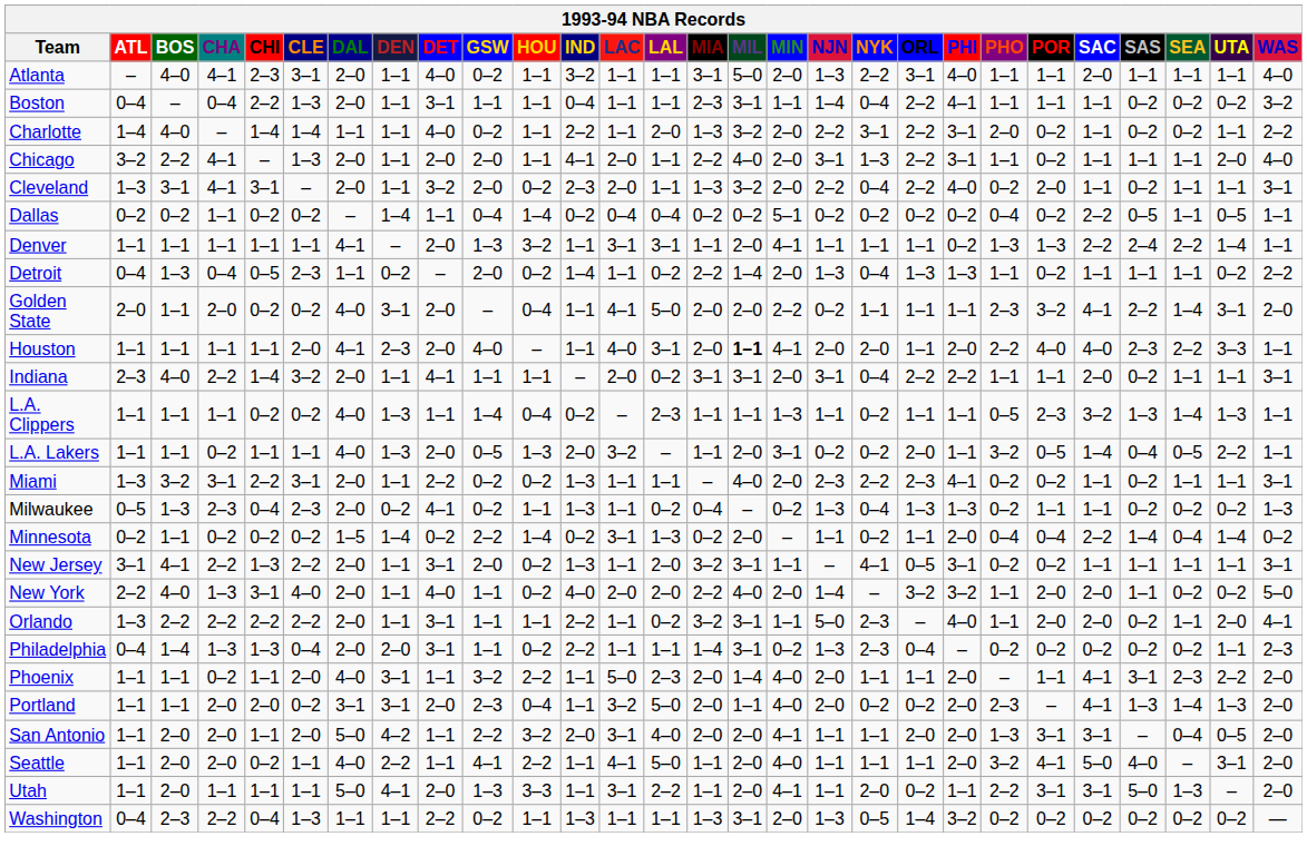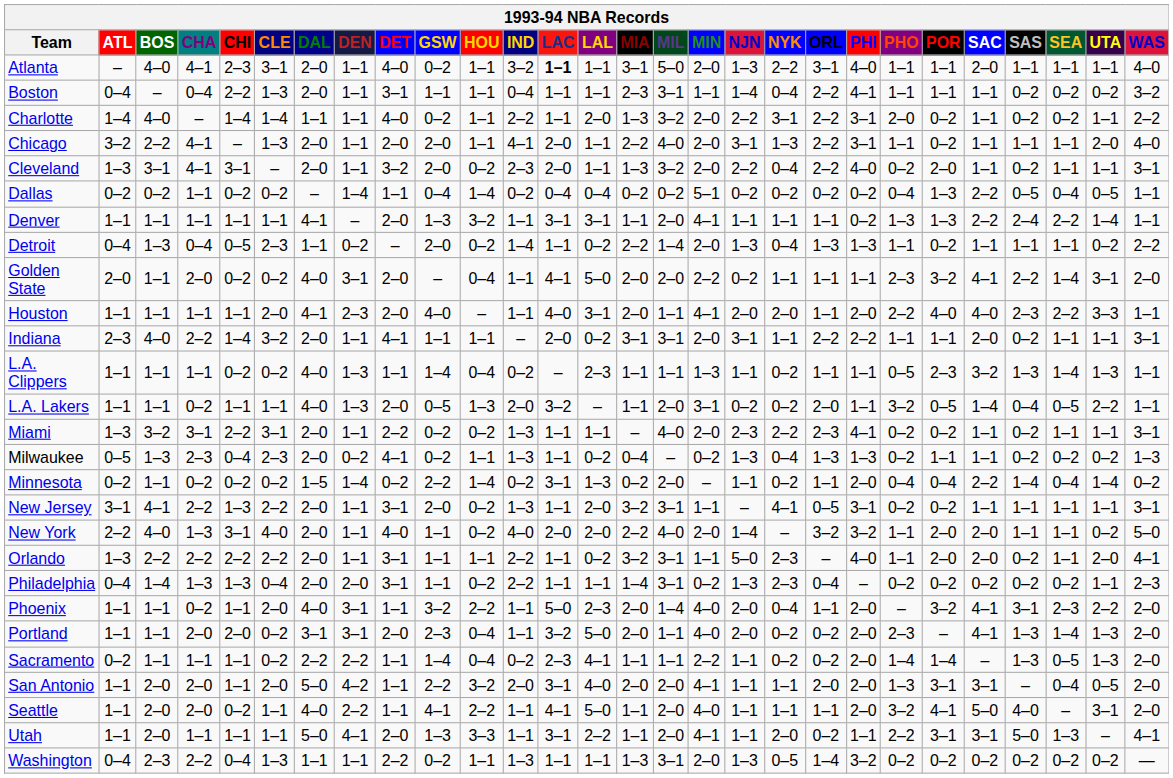 <table class="wikitable" style="font-size:95%; text-align:center;">
 <tr>
 <th colspan=28>1993-94 NBA Records</th>
 </tr>
 <tr>
 <th width=100>Team</th>
 <th style="background:#FF0000;color:#FFFFFF;width=35">ATL</th>
 <th style="background:#006400;color:#FFFFFF;width=35">BOS</th>
 <th style="background:#008080;color:#800080;width=35">CHA</th>
 <th style="background:#FF0000;color:#000000;width=35">CHI</th>
 <th style="background:#000080;color:#FF8C00;width=35">CLE</th>
 <th style="background:#00008B;color:#008000;width=35">DAL</th>
 <th style="background:#141A44;color:#BC2224;width=35">DEN</th>
 <th style="background:#0000FF;color:#FF0000;width=35">DET</th>
 <th style="background:#0000FF;color:#FFD700;width=35">GSW</th>
 <th style="background:#FF0000;color:#FFD700;width=35">HOU</th>
 <th style="background:#000080;color:#FFD700;width=35">IND</th>
 <th style="background:#F9160D;color:#1A2E8B;width=35">LAC</th>
 <th style="background:#800080;color:#FFD700;width=35">LAL</th>
 <th style="background:#000000;color:#8B0000;width=35">MIA</th>
 <th style="background:#00471B;color:#5C378A;width=35">MIL</th>
 <th style="background:#0000FF;color:#228B22;width=35">MIN</th>
 <th style="background:#DC143C;color:#0000CD;width=35">NJN</th>
 <th style="background:#0000FF;color:#FF8C00;width=35">NYK</th>
 <th style="background:#0000FF;color:#000000;width=35">ORL</th>
 <th style="background:#FF0000;color:#0000FF;width=35">PHI</th>
 <th style="background:#800080;color:#FF4500;width=35">PHO</th>
 <th style="background:#000000;color:#FF0000;width=35">POR</th>
 <th style="background:#0000FF;color:#FFFFFF;width=35">SAC</th>
 <th style="background:#000000;color:#C0C0C0;width=35">SAS</th>
 <th style="background:#005831;color:#FFC322;width=35">SEA</th>
 <th style="background:#36004A;color:#FFFF00;width=35">UTA</th>
 <th style="background:#DC143C;color:#0000CD;width=35">WAS</th>
 </tr>
 <tr>
 <td style="text-align:left;"><a href='#'>Atlanta</a></td>
 <td>–</td>
 <td>4–0</td>
 <td>4–1</td>
 <td>2–3</td>
 <td>3–1</td>
 <td>2–0</td>
 <td>1–1</td>
 <td>4–0</td>
 <td>0–2</td>
 <td>1–1</td>
 <td>3–2</td>
-<td>1–1</td>
+<td><strong>1–1</strong></td>
 <td>1–1</td>
 <td>3–1</td>
 <td>5–0</td>
 <td>2–0</td>
 <td>1–3</td>
 <td>2–2</td>
 <td>3–1</td>
 <td>4–0</td>
 <td>1–1</td>
 <td>1–1</td>
 <td>2–0</td>
 <td>1–1</td>
 <td>1–1</td>
 <td>1–1</td>
 <td>4–0</td>
 </tr>
 <tr>
 <td style="text-align:left;"><a href='#'>Boston</a></td>
 <td>0–4</td>
 <td>–</td>
 <td>0–4</td>
 <td>2–2</td>
 <td>1–3</td>
 <td>2–0</td>
 <td>1–1</td>
 <td>3–1</td>
 <td>1–1</td>
 <td>1–1</td>
 <td>0–4</td>
 <td>1–1</td>
 <td>1–1</td>
 <td>2–3</td>
 <td>3–1</td>
 <td>1–1</td>
 <td>1–4</td>
 <td>0–4</td>
 <td>2–2</td>
 <td>4–1</td>
 <td>1–1</td>
 <td>1–1</td>
 <td>1–1</td>
 <td>0–2</td>
 <td>0–2</td>
 <td>0–2</td>
 <td>3–2</td>
 </tr>
 <tr>
 <td style="text-align:left;"><a href='#'>Charlotte</a></td>
 <td>1–4</td>
 <td>4–0</td>
 <td>–</td>
 <td>1–4</td>
 <td>1–4</td>
 <td>1–1</td>
 <td>1–1</td>
 <td>4–0</td>
 <td>0–2</td>
 <td>1–1</td>
 <td>2–2</td>
 <td>1–1</td>
 <td>2–0</td>
 <td>1–3</td>
 <td>3–2</td>
 <td>2–0</td>
 <td>2–2</td>
 <td>3–1</td>
 <td>2–2</td>
 <td>3–1</td>
 <td>2–0</td>
 <td>0–2</td>
 <td>1–1</td>
 <td>0–2</td>
 <td>0–2</td>
 <td>1–1</td>
 <td>2–2</td>
 </tr>
 <tr>
 <td style="text-align:left;"><a href='#'>Chicago</a></td>
 <td>3–2</td>
 <td>2–2</td>
 <td>4–1</td>
 <td>–</td>
 <td>1–3</td>
 <td>2–0</td>
 <td>1–1</td>
 <td>2–0</td>
 <td>2–0</td>
 <td>1–1</td>
 <td>4–1</td>
 <td>2–0</td>
 <td>1–1</td>
 <td>2–2</td>
 <td>4–0</td>
 <td>2–0</td>
 <td>3–1</td>
 <td>1–3</td>
 <td>2–2</td>
 <td>3–1</td>
 <td>1–1</td>
 <td>0–2</td>
 <td>1–1</td>
 <td>1–1</td>
 <td>1–1</td>
 <td>2–0</td>
 <td>4–0</td>
 </tr>
 <tr>
 <td style="text-align:left;"><a href='#'>Cleveland</a></td>
 <td>1–3</td>
 <td>3–1</td>
 <td>4–1</td>
 <td>3–1</td>
 <td>–</td>
 <td>2–0</td>
 <td>1–1</td>
 <td>3–2</td>
 <td>2–0</td>
 <td>0–2</td>
 <td>2–3</td>
 <td>2–0</td>
 <td>1–1</td>
 <td>1–3</td>
 <td>3–2</td>
 <td>2–0</td>
 <td>2–2</td>
 <td>0–4</td>
 <td>2–2</td>
 <td>4–0</td>
 <td>0–2</td>
 <td>2–0</td>
 <td>1–1</td>
 <td>0–2</td>
 <td>1–1</td>
 <td>1–1</td>
 <td>3–1</td>
 </tr>
 <tr>
 <td style="text-align:left;"><a href='#'>Dallas</a></td>
 <td>0–2</td>
 <td>0–2</td>
 <td>1–1</td>
 <td>0–2</td>
 <td>0–2</td>
 <td>–</td>
 <td>1–4</td>
 <td>1–1</td>
 <td>0–4</td>
 <td>1–4</td>
 <td>0–2</td>
 <td>0–4</td>
 <td>0–4</td>
 <td>0–2</td>
 <td>0–2</td>
 <td>5–1</td>
 <td>0–2</td>
 <td>0–2</td>
 <td>0–2</td>
 <td>0–2</td>
 <td>0–4</td>
-<td>0–2</td>
+<td>1–3</td>
 <td>2–2</td>
 <td>0–5</td>
-<td>1–1</td>
+<td>0–4</td>
 <td>0–5</td>
 <td>1–1</td>
 </tr>
 <tr>
 <td style="text-align:left;"><a href='#'>Denver</a></td>
 <td>1–1</td>
 <td>1–1</td>
 <td>1–1</td>
 <td>1–1</td>
 <td>1–1</td>
 <td>4–1</td>
 <td>–</td>
 <td>2–0</td>
 <td>1–3</td>
 <td>3–2</td>
 <td>1–1</td>
 <td>3–1</td>
 <td>3–1</td>
 <td>1–1</td>
 <td>2–0</td>
 <td>4–1</td>
 <td>1–1</td>
 <td>1–1</td>
 <td>1–1</td>
 <td>0–2</td>
 <td>1–3</td>
 <td>1–3</td>
 <td>2–2</td>
 <td>2–4</td>
 <td>2–2</td>
 <td>1–4</td>
 <td>1–1</td>
 </tr>
 <tr>
 <td style="text-align:left;"><a href='#'>Detroit</a></td>
 <td>0–4</td>
 <td>1–3</td>
 <td>0–4</td>
 <td>0–5</td>
 <td>2–3</td>
 <td>1–1</td>
 <td>0–2</td>
 <td>–</td>
 <td>2–0</td>
 <td>0–2</td>
 <td>1–4</td>
 <td>1–1</td>
 <td>0–2</td>
 <td>2–2</td>
 <td>1–4</td>
 <td>2–0</td>
 <td>1–3</td>
 <td>0–4</td>
 <td>1–3</td>
 <td>1–3</td>
 <td>1–1</td>
 <td>0–2</td>
 <td>1–1</td>
 <td>1–1</td>
 <td>1–1</td>
 <td>0–2</td>
 <td>2–2</td>
 </tr>
 <tr>
 <td style="text-align:left;"><a href='#'>Golden State</a></td>
 <td>2–0</td>
 <td>1–1</td>
 <td>2–0</td>
 <td>0–2</td>
 <td>0–2</td>
 <td>4–0</td>
 <td>3–1</td>
 <td>2–0</td>
 <td>–</td>
 <td>0–4</td>
 <td>1–1</td>
 <td>4–1</td>
 <td>5–0</td>
 <td>2–0</td>
 <td>2–0</td>
 <td>2–2</td>
 <td>0–2</td>
 <td>1–1</td>
 <td>1–1</td>
 <td>1–1</td>
 <td>2–3</td>
 <td>3–2</td>
 <td>4–1</td>
 <td>2–2</td>
 <td>1–4</td>
 <td>3–1</td>
 <td>2–0</td>
 </tr>
 <tr>
 <td style="text-align:left;"><a href='#'>Houston</a></td>
 <td>1–1</td>
 <td>1–1</td>
 <td>1–1</td>
 <td>1–1</td>
 <td>2–0</td>
 <td>4–1</td>
 <td>2–3</td>
 <td>2–0</td>
 <td>4–0</td>
 <td>–</td>
 <td>1–1</td>
 <td>4–0</td>
 <td>3–1</td>
 <td>2–0</td>
-<td><strong>1–1</strong></td>
+<td>1–1</td>
 <td>4–1</td>
 <td>2–0</td>
 <td>2–0</td>
 <td>1–1</td>
 <td>2–0</td>
 <td>2–2</td>
 <td>4–0</td>
 <td>4–0</td>
 <td>2–3</td>
 <td>2–2</td>
 <td>3–3</td>
 <td>1–1</td>
 </tr>
 <tr>
 <td style="text-align:left;"><a href='#'>Indiana</a></td>
 <td>2–3</td>
 <td>4–0</td>
 <td>2–2</td>
 <td>1–4</td>
 <td>3–2</td>
 <td>2–0</td>
 <td>1–1</td>
 <td>4–1</td>
 <td>1–1</td>
 <td>1–1</td>
 <td>–</td>
 <td>2–0</td>
 <td>0–2</td>
 <td>3–1</td>
 <td>3–1</td>
 <td>2–0</td>
 <td>3–1</td>
-<td>0–4</td>
+<td>1–1</td>
 <td>2–2</td>
 <td>2–2</td>
 <td>1–1</td>
 <td>1–1</td>
 <td>2–0</td>
 <td>0–2</td>
 <td>1–1</td>
 <td>1–1</td>
 <td>3–1</td>
 </tr>
 <tr>
 <td style="text-align:left;"><a href='#'>L.A. Clippers</a></td>
 <td>1–1</td>
 <td>1–1</td>
 <td>1–1</td>
 <td>0–2</td>
 <td>0–2</td>
 <td>4–0</td>
 <td>1–3</td>
 <td>1–1</td>
 <td>1–4</td>
 <td>0–4</td>
 <td>0–2</td>
 <td>–</td>
 <td>2–3</td>
 <td>1–1</td>
 <td>1–1</td>
 <td>1–3</td>
 <td>1–1</td>
 <td>0–2</td>
 <td>1–1</td>
 <td>1–1</td>
 <td>0–5</td>
 <td>2–3</td>
 <td>3–2</td>
 <td>1–3</td>
 <td>1–4</td>
 <td>1–3</td>
 <td>1–1</td>
 </tr>
 <tr>
 <td style="text-align:left;"><a href='#'>L.A. Lakers</a></td>
 <td>1–1</td>
 <td>1–1</td>
 <td>0–2</td>
 <td>1–1</td>
 <td>1–1</td>
 <td>4–0</td>
 <td>1–3</td>
 <td>2–0</td>
 <td>0–5</td>
 <td>1–3</td>
 <td>2–0</td>
 <td>3–2</td>
 <td>–</td>
 <td>1–1</td>
 <td>2–0</td>
 <td>3–1</td>
 <td>0–2</td>
 <td>0–2</td>
 <td>2–0</td>
 <td>1–1</td>
 <td>3–2</td>
 <td>0–5</td>
 <td>1–4</td>
 <td>0–4</td>
 <td>0–5</td>
 <td>2–2</td>
 <td>1–1</td>
 </tr>
 <tr>
 <td style="text-align:left;"><a href='#'>Miami</a></td>
 <td>1–3</td>
 <td>3–2</td>
 <td>3–1</td>
 <td>2–2</td>
 <td>3–1</td>
 <td>2–0</td>
 <td>1–1</td>
 <td>2–2</td>
 <td>0–2</td>
 <td>0–2</td>
 <td>1–3</td>
 <td>1–1</td>
 <td>1–1</td>
 <td>–</td>
 <td>4–0</td>
 <td>2–0</td>
 <td>2–3</td>
 <td>2–2</td>
 <td>2–3</td>
 <td>4–1</td>
 <td>0–2</td>
 <td>0–2</td>
 <td>1–1</td>
 <td>0–2</td>
 <td>1–1</td>
 <td>1–1</td>
 <td>3–1</td>
 </tr>
 <tr>
 <td style="text-align:left;">Milwaukee</td>
 <td>0–5</td>
 <td>1–3</td>
 <td>2–3</td>
 <td>0–4</td>
 <td>2–3</td>
 <td>2–0</td>
 <td>0–2</td>
 <td>4–1</td>
 <td>0–2</td>
 <td>1–1</td>
 <td>1–3</td>
 <td>1–1</td>
 <td>0–2</td>
 <td>0–4</td>
 <td>–</td>
 <td>0–2</td>
 <td>1–3</td>
 <td>0–4</td>
 <td>1–3</td>
 <td>1–3</td>
 <td>0–2</td>
 <td>1–1</td>
 <td>1–1</td>
 <td>0–2</td>
 <td>0–2</td>
 <td>0–2</td>
 <td>1–3</td>
 </tr>
 <tr>
 <td style="text-align:left;"><a href='#'>Minnesota</a></td>
 <td>0–2</td>
 <td>1–1</td>
 <td>0–2</td>
 <td>0–2</td>
 <td>0–2</td>
 <td>1–5</td>
 <td>1–4</td>
 <td>0–2</td>
 <td>2–2</td>
 <td>1–4</td>
 <td>0–2</td>
 <td>3–1</td>
 <td>1–3</td>
 <td>0–2</td>
 <td>2–0</td>
 <td>–</td>
 <td>1–1</td>
 <td>0–2</td>
 <td>1–1</td>
 <td>2–0</td>
 <td>0–4</td>
 <td>0–4</td>
 <td>2–2</td>
 <td>1–4</td>
 <td>0–4</td>
 <td>1–4</td>
 <td>0–2</td>
 </tr>
 <tr>
 <td style="text-align:left;"><a href='#'>New Jersey</a></td>
 <td>3–1</td>
 <td>4–1</td>
 <td>2–2</td>
 <td>1–3</td>
 <td>2–2</td>
 <td>2–0</td>
 <td>1–1</td>
 <td>3–1</td>
 <td>2–0</td>
 <td>0–2</td>
 <td>1–3</td>
 <td>1–1</td>
 <td>2–0</td>
 <td>3–2</td>
 <td>3–1</td>
 <td>1–1</td>
 <td>–</td>
 <td>4–1</td>
 <td>0–5</td>
 <td>3–1</td>
 <td>0–2</td>
 <td>0–2</td>
 <td>1–1</td>
 <td>1–1</td>
 <td>1–1</td>
 <td>1–1</td>
 <td>3–1</td>
 </tr>
 <tr>
 <td style="text-align:left;"><a href='#'>New York</a></td>
 <td>2–2</td>
 <td>4–0</td>
 <td>1–3</td>
 <td>3–1</td>
 <td>4–0</td>
 <td>2–0</td>
 <td>1–1</td>
 <td>4–0</td>
 <td>1–1</td>
 <td>0–2</td>
 <td>4–0</td>
 <td>2–0</td>
 <td>2–0</td>
 <td>2–2</td>
 <td>4–0</td>
 <td>2–0</td>
 <td>1–4</td>
 <td>–</td>
 <td>3–2</td>
 <td>3–2</td>
 <td>1–1</td>
 <td>2–0</td>
 <td>2–0</td>
 <td>1–1</td>
-<td>0–2</td>
+<td>1–1</td>
 <td>0–2</td>
 <td>5–0</td>
 </tr>
 <tr>
 <td style="text-align:left;"><a href='#'>Orlando</a></td>
 <td>1–3</td>
 <td>2–2</td>
 <td>2–2</td>
 <td>2–2</td>
 <td>2–2</td>
 <td>2–0</td>
 <td>1–1</td>
 <td>3–1</td>
 <td>1–1</td>
 <td>1–1</td>
 <td>2–2</td>
 <td>1–1</td>
 <td>0–2</td>
 <td>3–2</td>
 <td>3–1</td>
 <td>1–1</td>
 <td>5–0</td>
 <td>2–3</td>
 <td>–</td>
 <td>4–0</td>
 <td>1–1</td>
 <td>2–0</td>
 <td>2–0</td>
 <td>0–2</td>
 <td>1–1</td>
 <td>2–0</td>
 <td>4–1</td>
 </tr>
 <tr>
 <td style="text-align:left;"><a href='#'>Philadelphia</a></td>
 <td>0–4</td>
 <td>1–4</td>
 <td>1–3</td>
 <td>1–3</td>
 <td>0–4</td>
 <td>2–0</td>
 <td>2–0</td>
 <td>3–1</td>
 <td>1–1</td>
 <td>0–2</td>
 <td>2–2</td>
 <td>1–1</td>
 <td>1–1</td>
 <td>1–4</td>
 <td>3–1</td>
 <td>0–2</td>
 <td>1–3</td>
 <td>2–3</td>
 <td>0–4</td>
 <td>–</td>
 <td>0–2</td>
 <td>0–2</td>
 <td>0–2</td>
 <td>0–2</td>
 <td>0–2</td>
 <td>1–1</td>
 <td>2–3</td>
 </tr>
 <tr>
 <td style="text-align:left;"><a href='#'>Phoenix</a></td>
 <td>1–1</td>
 <td>1–1</td>
 <td>0–2</td>
 <td>1–1</td>
 <td>2–0</td>
 <td>4–0</td>
 <td>3–1</td>
 <td>1–1</td>
 <td>3–2</td>
 <td>2–2</td>
 <td>1–1</td>
 <td>5–0</td>
 <td>2–3</td>
 <td>2–0</td>
 <td>1–4</td>
 <td>4–0</td>
 <td>2–0</td>
-<td>1–1</td>
+<td>0–4</td>
 <td>1–1</td>
 <td>2–0</td>
 <td>–</td>
-<td>1–1</td>
+<td>3–2</td>
 <td>4–1</td>
 <td>3–1</td>
 <td>2–3</td>
 <td>2–2</td>
 <td>2–0</td>
 </tr>
 <tr>
 <td style="text-align:left;"><a href='#'>Portland</a></td>
 <td>1–1</td>
 <td>1–1</td>
 <td>2–0</td>
 <td>2–0</td>
 <td>0–2</td>
 <td>3–1</td>
 <td>3–1</td>
 <td>2–0</td>
 <td>2–3</td>
 <td>0–4</td>
 <td>1–1</td>
 <td>3–2</td>
 <td>5–0</td>
 <td>2–0</td>
 <td>1–1</td>
 <td>4–0</td>
 <td>2–0</td>
 <td>0–2</td>
 <td>0–2</td>
 <td>2–0</td>
 <td>2–3</td>
 <td>–</td>
 <td>4–1</td>
 <td>1–3</td>
 <td>1–4</td>
+<td>1–3</td>
+<td>2–0</td>
+</tr>
+<tr>
+<td style="text-align:left;"><a href='#'>Sacramento</a></td>
+<td>0–2</td>
+<td>1–1</td>
+<td>1–1</td>
+<td>1–1</td>
+<td>0–2</td>
+<td>2–2</td>
+<td>2–2</td>
+<td>1–1</td>
+<td>1–4</td>
+<td>0–4</td>
+<td>0–2</td>
+<td>2–3</td>
+<td>4–1</td>
+<td>1–1</td>
+<td>1–1</td>
+<td>2–2</td>
+<td>1–1</td>
+<td>0–2</td>
+<td>0–2</td>
+<td>2–0</td>
+<td>1–4</td>
+<td>1–4</td>
+<td>–</td>
+<td>1–3</td>
+<td>0–5</td>
 <td>1–3</td>
 <td>2–0</td>
 </tr>
 <tr>
 <td style="text-align:left;"><a href='#'>San Antonio</a></td>
 <td>1–1</td>
 <td>2–0</td>
 <td>2–0</td>
 <td>1–1</td>
 <td>2–0</td>
 <td>5–0</td>
 <td>4–2</td>
 <td>1–1</td>
 <td>2–2</td>
 <td>3–2</td>
 <td>2–0</td>
 <td>3–1</td>
 <td>4–0</td>
 <td>2–0</td>
 <td>2–0</td>
 <td>4–1</td>
 <td>1–1</td>
 <td>1–1</td>
 <td>2–0</td>
 <td>2–0</td>
 <td>1–3</td>
 <td>3–1</td>
 <td>3–1</td>
 <td>–</td>
 <td>0–4</td>
 <td>0–5</td>
 <td>2–0</td>
 </tr>
 <tr>
 <td style="text-align:left;"><a href='#'>Seattle</a></td>
 <td>1–1</td>
 <td>2–0</td>
 <td>2–0</td>
 <td>0–2</td>
 <td>1–1</td>
 <td>4–0</td>
 <td>2–2</td>
 <td>1–1</td>
 <td>4–1</td>
 <td>2–2</td>
 <td>1–1</td>
 <td>4–1</td>
 <td>5–0</td>
 <td>1–1</td>
 <td>2–0</td>
 <td>4–0</td>
 <td>1–1</td>
 <td>1–1</td>
 <td>1–1</td>
 <td>2–0</td>
 <td>3–2</td>
 <td>4–1</td>
 <td>5–0</td>
 <td>4–0</td>
 <td>–</td>
 <td>3–1</td>
 <td>2–0</td>
 </tr>
 <tr>
 <td style="text-align:left;"><a href='#'>Utah</a></td>
 <td>1–1</td>
 <td>2–0</td>
 <td>1–1</td>
 <td>1–1</td>
 <td>1–1</td>
 <td>5–0</td>
 <td>4–1</td>
 <td>2–0</td>
 <td>1–3</td>
 <td>3–3</td>
 <td>1–1</td>
 <td>3–1</td>
 <td>2–2</td>
 <td>1–1</td>
 <td>2–0</td>
 <td>4–1</td>
 <td>1–1</td>
 <td>2–0</td>
 <td>0–2</td>
 <td>1–1</td>
 <td>2–2</td>
 <td>3–1</td>
 <td>3–1</td>
 <td>5–0</td>
 <td>1–3</td>
 <td>–</td>
-<td>2–0</td>
+<td>4–1</td>
 </tr>
 <tr>
 <td style="text-align:left;"><a href='#'>Washington</a></td>
 <td>0–4</td>
 <td>2–3</td>
 <td>2–2</td>
 <td>0–4</td>
 <td>1–3</td>
 <td>1–1</td>
 <td>1–1</td>
 <td>2–2</td>
 <td>0–2</td>
 <td>1–1</td>
 <td>1–3</td>
 <td>1–1</td>
 <td>1–1</td>
 <td>1–3</td>
 <td>3–1</td>
 <td>2–0</td>
 <td>1–3</td>
 <td>0–5</td>
 <td>1–4</td>
 <td>3–2</td>
 <td>0–2</td>
 <td>0–2</td>
 <td>0–2</td>
 <td>0–2</td>
 <td>0–2</td>
 <td>0–2</td>
 <td>—</td>
 </tr>
 </table>
